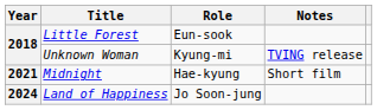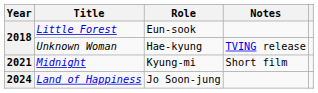 <table class="wikitable plainrowheaders sortable">
 <tr>
 <th scope="col">Year</th>
 <th scope="col">Title</th>
 <th scope="col">Role</th>
 <th scope="col">Notes</th>
 <th scope="col" class="unsortable"></th>
 </tr>
 <tr>
 <th scope="row"  rowspan="2">2018</th>
 <td><em><a href='#'>Little Forest</a></em></td>
 <td>Eun-sook</td>
 <td></td>
 <td style="text-align:center"></td>
 </tr>
 <tr>
 <td><em>Unknown Woman</em></td>
-<td>Kyung-mi</td>
+<td>Hae-kyung</td>
 <td><a href='#'>TVING</a> release</td>
 <td style="text-align:center"></td>
 </tr>
 <tr>
 <th scope="row">2021</th>
 <td><em><a href='#'>Midnight</a></em></td>
-<td>Hae-kyung</td>
+<td>Kyung-mi</td>
 <td>Short film</td>
 <td style="text-align:center"></td>
 </tr>
 <tr>
 <th scope="row">2024</th>
 <td><em><a href='#'>Land of Happiness</a></em></td>
 <td>Jo Soon-jung</td>
 <td></td>
 <td style="text-align:center"></td>
 </tr>
 </table>
